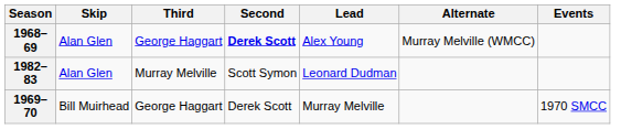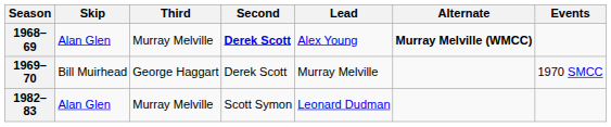 <table class="wikitable">
 <tr>
 <th scope="col" width=60>Season</th>
 <th scope="col">Skip</th>
 <th scope="col">Third</th>
 <th scope="col">Second</th>
 <th scope="col">Lead</th>
 <th scope="col">Alternate</th>
 <th scope="col">Events</th>
 </tr>
 <tr>
 <th scope="row">1968–69</th>
 <td><a href='#'>Alan Glen</a></td>
-<td><a href='#'>George Haggart</a></td>
+<td>Murray Melville</td>
 <td><strong><a href='#'>Derek Scott</a></strong></td>
 <td><a href='#'>Alex Young</a></td>
-<td>Murray Melville (WMCC)</td>
+<td><strong>Murray Melville (WMCC)</strong></td>
 <td> </td>
+</tr>
+<tr>
+<th scope="row">1969–70</th>
+<td>Bill Muirhead</td>
+<td>George Haggart</td>
+<td>Derek Scott</td>
+<td>Murray Melville</td>
+<td></td>
+<td>1970 <a href='#'>SMCC</a> <br> </td>
 </tr>
 <tr>
 <th scope="row">1982–83</th>
 <td><a href='#'>Alan Glen</a></td>
 <td>Murray Melville</td>
 <td>Scott Symon</td>
 <td><a href='#'>Leonard Dudman</a></td>
 <td></td>
 <td></td>
 </tr>
-<tr>
-<th scope="row">1969–70</th>
-<td>Bill Muirhead</td>
-<td>George Haggart</td>
-<td>Derek Scott</td>
-<td>Murray Melville</td>
-<td></td>
-<td>1970 <a href='#'>SMCC</a> <br> </td>
-</tr>
 </table>
